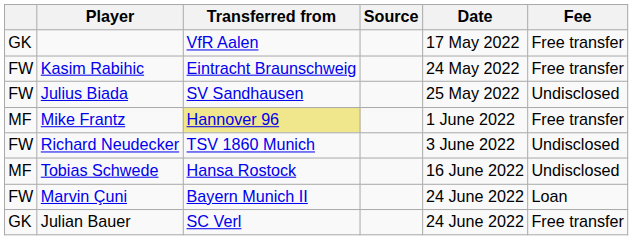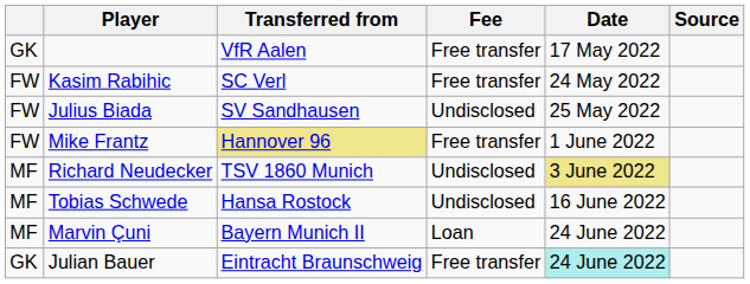 <table class="wikitable plainrowheaders sortable">
 <tr>
 <th align="center"></th>
 <th>Player</th>
 <th>Transferred from</th>
+<th>Fee</th>
+<th>Date</th>
 <th>Source</th>
-<th>Date</th>
-<th>Fee</th>
 </tr>
 <tr>
 <td>GK</td>
 <td></td>
 <td> <a href='#'>VfR Aalen</a></td>
+<td>Free transfer</td>
+<td>17 May 2022</td>
 <td></td>
-<td>17 May 2022</td>
-<td>Free transfer</td>
 </tr>
 <tr>
 <td>FW</td>
 <td> <a href='#'>Kasim Rabihic</a></td>
-<td> <a href='#'>Eintracht Braunschweig</a></td>
+<td> <a href='#'>SC Verl</a></td>
+<td>Free transfer</td>
+<td>24 May 2022</td>
 <td></td>
-<td>24 May 2022</td>
-<td>Free transfer</td>
 </tr>
 <tr>
 <td>FW</td>
 <td> <a href='#'>Julius Biada</a></td>
 <td> <a href='#'>SV Sandhausen</a></td>
+<td>Undisclosed</td>
+<td>25 May 2022</td>
 <td></td>
-<td>25 May 2022</td>
-<td>Undisclosed</td>
+</tr>
+<tr>
+<td>FW</td>
+<td> <a href='#'>Mike Frantz</a></td>
+<td style="background: khaki;"> <a href='#'>Hannover 96</a></td>
+<td>Free transfer</td>
+<td>1 June 2022</td>
+<td></td>
 </tr>
 <tr>
 <td>MF</td>
-<td> <a href='#'>Mike Frantz</a></td>
-<td style="background: khaki;"> <a href='#'>Hannover 96</a></td>
-<td></td>
-<td>1 June 2022</td>
-<td>Free transfer</td>
-</tr>
-<tr>
-<td>FW</td>
 <td> <a href='#'>Richard Neudecker</a></td>
 <td> <a href='#'>TSV 1860 Munich</a></td>
+<td>Undisclosed</td>
+<td style="background: khaki;">3 June 2022</td>
 <td></td>
-<td>3 June 2022</td>
-<td>Undisclosed</td>
 </tr>
 <tr>
 <td>MF</td>
 <td> <a href='#'>Tobias Schwede</a></td>
 <td> <a href='#'>Hansa Rostock</a></td>
+<td>Undisclosed</td>
+<td>16 June 2022</td>
 <td></td>
-<td>16 June 2022</td>
-<td>Undisclosed</td>
 </tr>
 <tr>
-<td>FW</td>
+<td>MF</td>
 <td> <a href='#'>Marvin Çuni</a></td>
 <td> <a href='#'>Bayern Munich II</a></td>
+<td>Loan</td>
+<td>24 June 2022</td>
 <td></td>
-<td>24 June 2022</td>
-<td>Loan</td>
 </tr>
 <tr>
 <td>GK</td>
 <td> Julian Bauer</td>
-<td> <a href='#'>SC Verl</a></td>
+<td> <a href='#'>Eintracht Braunschweig</a></td>
+<td>Free transfer</td>
+<td style="background: paleturquoise;">24 June 2022</td>
 <td></td>
-<td>24 June 2022</td>
-<td>Free transfer</td>
 </tr>
 </table>
